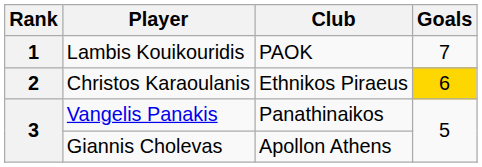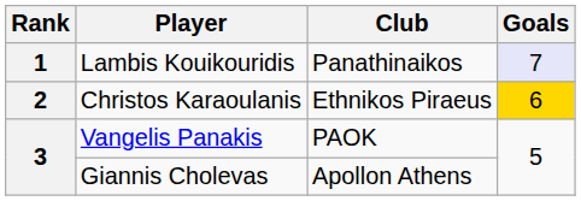 <table class="wikitable" style="text-align:center">
 <tr>
 <th>Rank</th>
 <th>Player</th>
 <th>Club</th>
 <th>Goals</th>
 </tr>
 <tr>
 <th>1</th>
 <td align="left"> Lambis Kouikouridis</td>
-<td align="left">PAOK</td>
-<td>7</td>
+<td align="left">Panathinaikos</td>
+<td style="background: lavender;">7</td>
 </tr>
 <tr>
 <th>2</th>
 <td align="left"> Christos Karaoulanis</td>
 <td align="left">Ethnikos Piraeus</td>
 <td style="background: gold;">6</td>
 </tr>
 <tr>
 <th rowspan="2">3</th>
 <td align="left"> <a href='#'>Vangelis Panakis</a></td>
-<td align="left">Panathinaikos</td>
+<td align="left">PAOK</td>
 <td rowspan="2">5</td>
 </tr>
 <tr>
 <td align="left"> Giannis Cholevas</td>
 <td align="left">Apollon Athens</td>
 </tr>
 </table>
